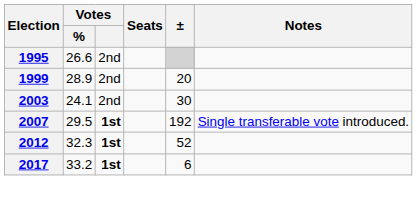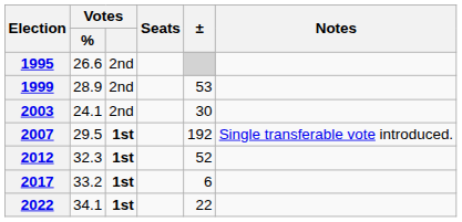 <table class="wikitable" style="text-align:right">
 <tr>
 <th rowspan="2">Election</th>
 <th colspan="2">Votes</th>
 <th rowspan="2">Seats</th>
 <th rowspan="2">±</th>
 <th rowspan="2">Notes</th>
 </tr>
 <tr>
 <th>%</th>
 <th></th>
 </tr>
 <tr>
 <th><a href='#'>1995</a></th>
 <td>26.6</td>
 <td> 2nd</td>
 <td></td>
 <td bgcolor="lightgrey"></td>
 <td></td>
 </tr>
 <tr>
 <th><a href='#'>1999</a></th>
 <td>28.9</td>
 <td> 2nd</td>
 <td></td>
-<td> 20</td>
+<td> 53</td>
 <td></td>
 </tr>
 <tr>
 <th><a href='#'>2003</a></th>
 <td>24.1</td>
 <td> 2nd</td>
 <td></td>
 <td> 30</td>
 <td></td>
 </tr>
 <tr>
 <th><a href='#'>2007</a></th>
 <td>29.5</td>
 <td> <strong>1st</strong></td>
 <td></td>
 <td> 192</td>
 <td align=left><a href='#'>Single transferable vote</a> introduced.</td>
 </tr>
 <tr>
 <th><a href='#'>2012</a></th>
 <td>32.3</td>
 <td> <strong>1st</strong></td>
 <td></td>
 <td> 52</td>
 <td></td>
 </tr>
 <tr>
 <th><a href='#'>2017</a></th>
 <td>33.2</td>
 <td> <strong>1st</strong></td>
 <td></td>
 <td> 6</td>
 <td></td>
 </tr>
+<tr>
+<th><a href='#'>2022</a></th>
+<td>34.1</td>
+<td> <strong>1st</strong></td>
+<td></td>
+<td> 22</td>
+<td></td>
+</tr>
 </table>
